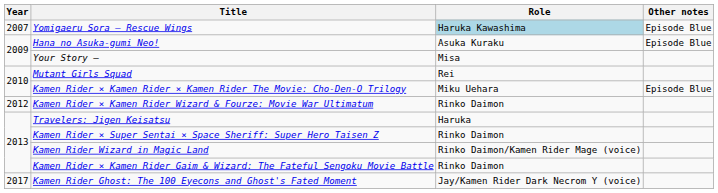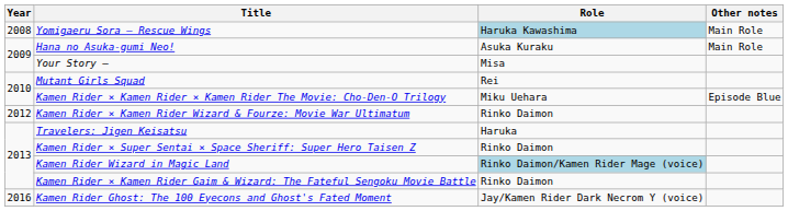 <table class="wikitable" style="font-size: 90%;">
 <tr>
 <th>Year</th>
 <th>Title</th>
 <th>Role</th>
 <th>Other notes</th>
 </tr>
 <tr>
-<td>2007</td>
+<td>2008</td>
 <td><em><a href='#'>Yomigaeru Sora – Rescue Wings</a></em></td>
 <td style="background: lightblue;">Haruka Kawashima</td>
-<td>Episode Blue</td>
+<td>Main Role</td>
 </tr>
 <tr>
 <td rowspan="2">2009</td>
 <td><em><a href='#'>Hana no Asuka-gumi Neo!</a></em></td>
 <td>Asuka Kuraku</td>
-<td>Episode Blue</td>
+<td>Main Role</td>
 </tr>
 <tr>
 <td><em>Your Story</em> — </td>
 <td>Misa</td>
 <td></td>
 </tr>
 <tr>
 <td rowspan="2">2010</td>
 <td><em><a href='#'>Mutant Girls Squad</a></em></td>
 <td>Rei</td>
 <td></td>
 </tr>
 <tr>
 <td><em><a href='#'>Kamen Rider × Kamen Rider × Kamen Rider The Movie: Cho-Den-O Trilogy</a></em></td>
 <td>Miku Uehara</td>
 <td>Episode Blue</td>
 </tr>
 <tr>
 <td>2012</td>
 <td><em><a href='#'>Kamen Rider × Kamen Rider Wizard & Fourze: Movie War Ultimatum</a></em></td>
 <td>Rinko Daimon</td>
 <td></td>
 </tr>
 <tr>
 <td rowspan="4">2013</td>
 <td><em><a href='#'>Travelers: Jigen Keisatsu</a></em></td>
 <td>Haruka</td>
 <td></td>
 </tr>
 <tr>
 <td><em><a href='#'>Kamen Rider × Super Sentai × Space Sheriff: Super Hero Taisen Z</a></em></td>
 <td>Rinko Daimon</td>
 <td></td>
 </tr>
 <tr>
 <td><em><a href='#'>Kamen Rider Wizard in Magic Land</a></em></td>
-<td>Rinko Daimon/Kamen Rider Mage (voice)</td>
+<td style="background: lightblue;">Rinko Daimon/Kamen Rider Mage (voice)</td>
 <td></td>
 </tr>
 <tr>
 <td><em><a href='#'>Kamen Rider × Kamen Rider Gaim & Wizard: The Fateful Sengoku Movie Battle</a></em></td>
 <td>Rinko Daimon</td>
 <td></td>
 </tr>
 <tr>
-<td>2017</td>
+<td>2016</td>
 <td><em><a href='#'>Kamen Rider Ghost: The 100 Eyecons and Ghost's Fated Moment</a></em></td>
 <td>Jay/Kamen Rider Dark Necrom Y (voice)</td>
 <td></td>
 </tr>
 </table>
